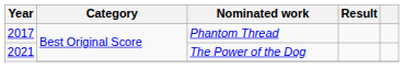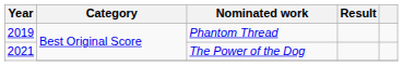 <table class="wikitable" style="width:85%;">
 <tr>
 <th width=5%>Year</th>
 <th style="width:40%;">Category</th>
 <th style="width:40%;">Nominated work</th>
 <th style="width:10%;">Result</th>
 <th width=5%></th>
 </tr>
 <tr>
-<td><a href='#'>2017</a></td>
+<td><a href='#'>2019</a></td>
 <td rowspan="2"><a href='#'>Best Original Score</a></td>
 <td><em><a href='#'>Phantom Thread</a></em></td>
 <td></td>
 <td></td>
 </tr>
 <tr>
 <td rowspan="4"><a href='#'>2021</a></td>
 <td><em><a href='#'>The Power of the Dog</a></em></td>
 <td></td>
 <td></td>
 </tr>
 <tr>
 </tr>
 </table>
